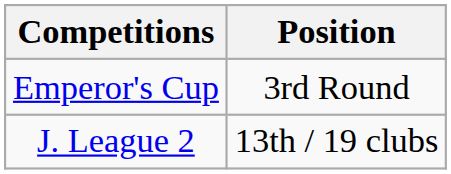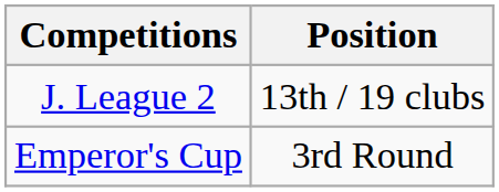 <table class="wikitable" style="text-align:center;">
 <tr>
 <th>Competitions</th>
 <th>Position</th>
 </tr>
 <tr>
+<td><a href='#'>J. League 2</a></td>
+<td>13th / 19 clubs</td>
+</tr>
+<tr>
 <td><a href='#'>Emperor's Cup</a></td>
 <td>3rd Round</td>
 </tr>
-<tr>
-<td><a href='#'>J. League 2</a></td>
-<td>13th / 19 clubs</td>
-</tr>
 </table>
